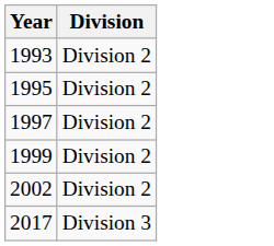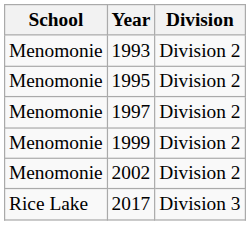 <table class="wikitable">
 <tr>
+<th>School</th>
 <th>Year</th>
 <th>Division</th>
 </tr>
 <tr>
+<td>Menomonie</td>
 <td>1993</td>
 <td>Division 2</td>
 </tr>
 <tr>
+<td>Menomonie</td>
 <td>1995</td>
 <td>Division 2</td>
 </tr>
 <tr>
+<td>Menomonie</td>
 <td>1997</td>
 <td>Division 2</td>
 </tr>
 <tr>
+<td>Menomonie</td>
 <td>1999</td>
 <td>Division 2</td>
 </tr>
 <tr>
+<td>Menomonie</td>
 <td>2002</td>
 <td>Division 2</td>
 </tr>
 <tr>
+<td>Rice Lake</td>
 <td>2017</td>
 <td>Division 3</td>
 </tr>
 </table>
